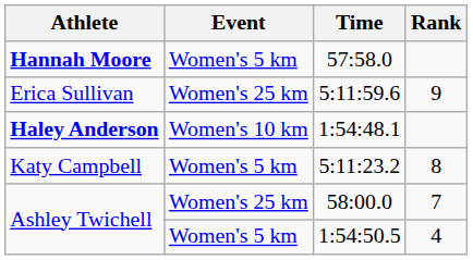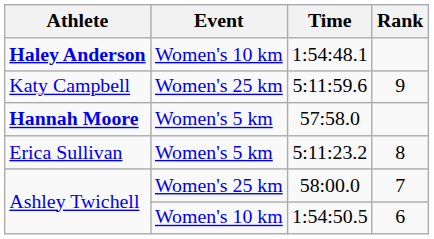 <table class=wikitable style="font-size:90%;">
 <tr>
 <th>Athlete</th>
 <th>Event</th>
 <th>Time</th>
 <th>Rank</th>
+</tr>
+<tr align=center>
+<td align=left><strong><a href='#'>Haley Anderson</a></strong></td>
+<td align=left><a href='#'>Women's 10 km</a></td>
+<td>1:54:48.1</td>
+<td></td>
+</tr>
+<tr align=center>
+<td align=left><a href='#'>Katy Campbell</a></td>
+<td align=left><a href='#'>Women's 25 km</a></td>
+<td>5:11:59.6</td>
+<td>9</td>
 </tr>
 <tr align=center>
 <td align=left><strong><a href='#'>Hannah Moore</a></strong></td>
 <td align=left><a href='#'>Women's 5 km</a></td>
 <td>57:58.0</td>
 <td></td>
 </tr>
 <tr align=center>
 <td align=left><a href='#'>Erica Sullivan</a></td>
-<td align=left><a href='#'>Women's 25 km</a></td>
-<td>5:11:59.6</td>
-<td>9</td>
-</tr>
-<tr align=center>
-<td align=left><strong><a href='#'>Haley Anderson</a></strong></td>
-<td align=left><a href='#'>Women's 10 km</a></td>
-<td>1:54:48.1</td>
-<td></td>
-</tr>
-<tr align=center>
-<td align=left><a href='#'>Katy Campbell</a></td>
 <td align=left><a href='#'>Women's 5 km</a></td>
 <td>5:11:23.2</td>
 <td>8</td>
 </tr>
 <tr align=center>
 <td align=left rowspan=2><a href='#'>Ashley Twichell</a></td>
 <td align=left><a href='#'>Women's 25 km</a></td>
 <td>58:00.0</td>
 <td>7</td>
 </tr>
 <tr align=center>
-<td align=left><a href='#'>Women's 5 km</a></td>
+<td align=left><a href='#'>Women's 10 km</a></td>
 <td>1:54:50.5</td>
-<td>4</td>
+<td>6</td>
 </tr>
 </table>
